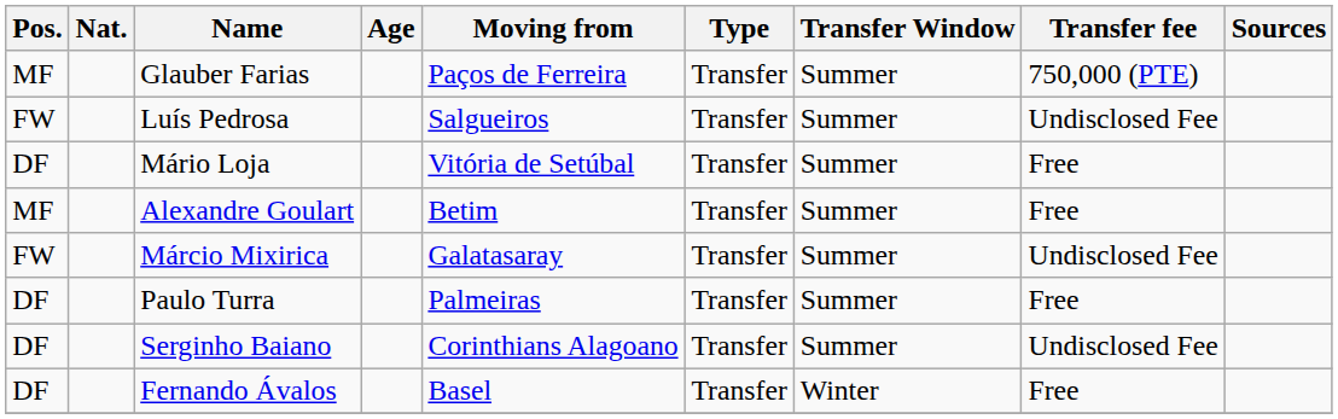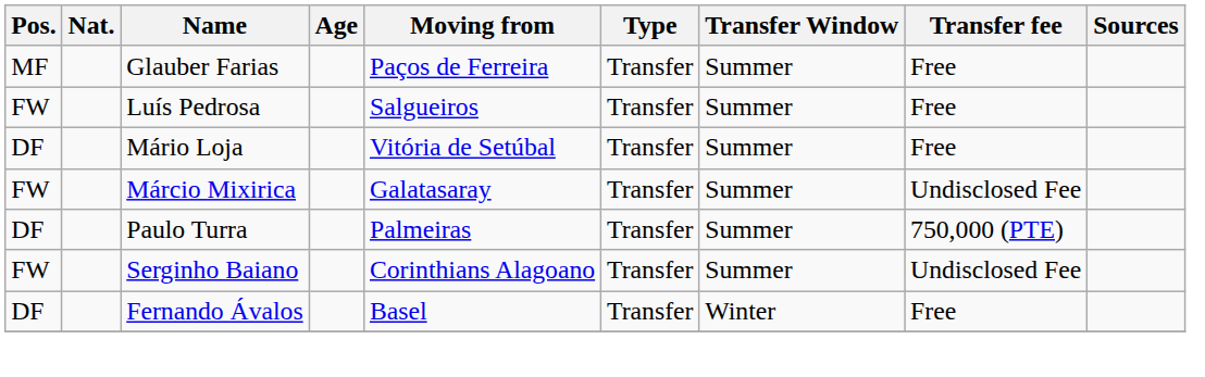 <table class="wikitable">
 <tr>
 <th>Pos.</th>
 <th>Nat.</th>
 <th>Name</th>
 <th>Age</th>
 <th>Moving from</th>
 <th>Type</th>
 <th>Transfer Window</th>
 <th>Transfer fee</th>
 <th>Sources</th>
 </tr>
 <tr>
 <td>MF</td>
 <td></td>
 <td>Glauber Farias</td>
 <td></td>
 <td><a href='#'>Paços de Ferreira</a></td>
 <td>Transfer</td>
 <td>Summer</td>
-<td>750,000 (<a href='#'>PTE</a>)</td>
+<td>Free</td>
 <td></td>
 </tr>
 <tr>
 <td>FW</td>
 <td></td>
 <td>Luís Pedrosa</td>
 <td></td>
 <td><a href='#'>Salgueiros</a></td>
 <td>Transfer</td>
 <td>Summer</td>
-<td>Undisclosed Fee</td>
+<td>Free</td>
 <td></td>
 </tr>
 <tr>
 <td>DF</td>
 <td></td>
 <td>Mário Loja</td>
 <td></td>
 <td><a href='#'>Vitória de Setúbal</a></td>
-<td>Transfer</td>
-<td>Summer</td>
-<td>Free</td>
-<td></td>
-</tr>
-<tr>
-<td>MF</td>
-<td></td>
-<td><a href='#'>Alexandre Goulart</a></td>
-<td></td>
-<td><a href='#'>Betim</a></td>
 <td>Transfer</td>
 <td>Summer</td>
 <td>Free</td>
 <td></td>
 </tr>
 <tr>
 <td>FW</td>
 <td></td>
 <td><a href='#'>Márcio Mixirica</a></td>
 <td></td>
 <td><a href='#'>Galatasaray</a></td>
 <td>Transfer</td>
 <td>Summer</td>
 <td>Undisclosed Fee</td>
 <td></td>
 </tr>
 <tr>
 <td>DF</td>
 <td></td>
 <td>Paulo Turra</td>
 <td></td>
 <td><a href='#'>Palmeiras</a></td>
 <td>Transfer</td>
 <td>Summer</td>
-<td>Free</td>
+<td>750,000 (<a href='#'>PTE</a>)</td>
 <td></td>
 </tr>
 <tr>
-<td>DF</td>
+<td>FW</td>
 <td></td>
 <td><a href='#'>Serginho Baiano</a></td>
 <td></td>
 <td><a href='#'>Corinthians Alagoano</a></td>
 <td>Transfer</td>
 <td>Summer</td>
 <td>Undisclosed Fee</td>
 <td></td>
 </tr>
 <tr>
 <td>DF</td>
 <td></td>
 <td><a href='#'>Fernando Ávalos</a></td>
 <td></td>
 <td><a href='#'>Basel</a></td>
 <td>Transfer</td>
 <td>Winter</td>
 <td>Free</td>
 <td></td>
 </tr>
 <tr>
 </tr>
 </table>
